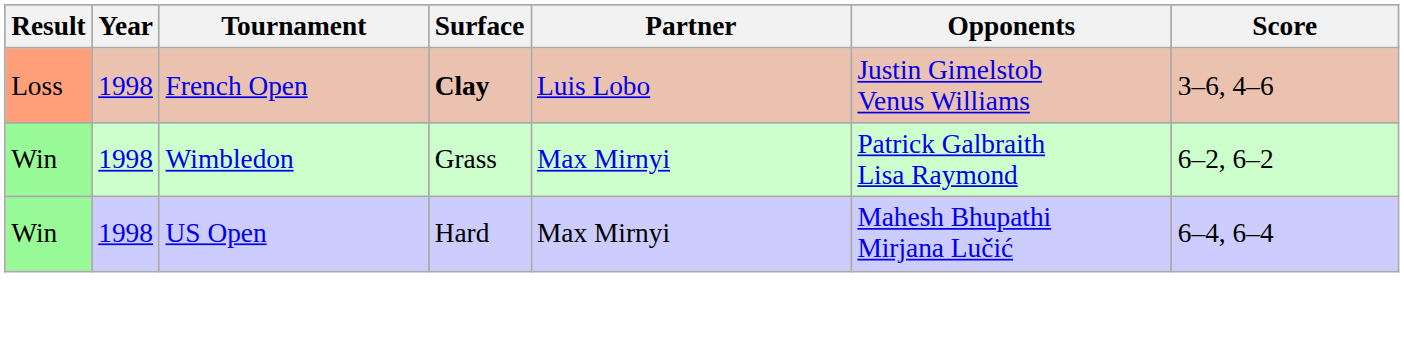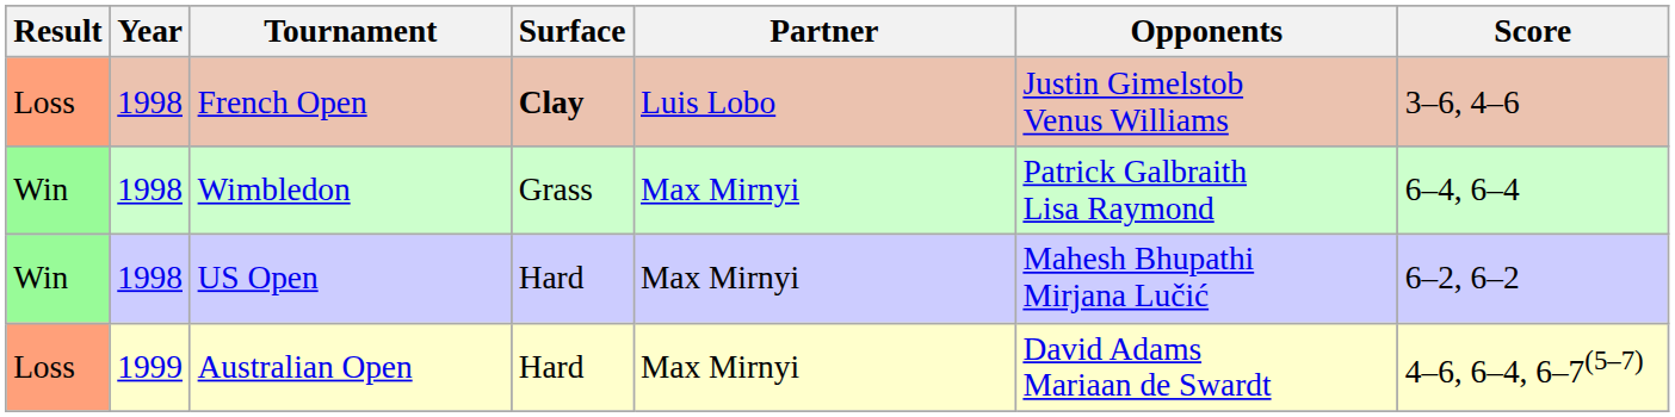 <table class='sortable wikitable'>
 <tr>
 <th>Result</th>
 <th>Year</th>
 <th width=150>Tournament</th>
 <th>Surface</th>
 <th width=180>Partner</th>
 <th width=180>Opponents</th>
 <th class="unsortable" width=125>Score</th>
 </tr>
 <tr style="background:#ebc2af;">
 <td bgcolor=FFA07A>Loss</td>
 <td><a href='#'>1998</a></td>
 <td><a href='#'>French Open</a></td>
 <td><strong>Clay</strong></td>
 <td> <a href='#'>Luis Lobo</a></td>
 <td> <a href='#'>Justin Gimelstob</a><br> <a href='#'>Venus Williams</a></td>
 <td>3–6, 4–6</td>
 </tr>
 <tr style="background:#cfc;">
 <td bgcolor=98FB98>Win</td>
 <td><a href='#'>1998</a></td>
 <td><a href='#'>Wimbledon</a></td>
 <td>Grass</td>
 <td> <a href='#'>Max Mirnyi</a></td>
 <td> <a href='#'>Patrick Galbraith</a><br> <a href='#'>Lisa Raymond</a></td>
-<td>6–2, 6–2</td>
+<td>6–4, 6–4</td>
 </tr>
 <tr style="background:#ccf;">
 <td bgcolor=98FB98>Win</td>
 <td><a href='#'>1998</a></td>
 <td><a href='#'>US Open</a></td>
 <td>Hard</td>
 <td> Max Mirnyi</td>
 <td> <a href='#'>Mahesh Bhupathi</a><br> <a href='#'>Mirjana Lučić</a></td>
-<td>6–4, 6–4</td>
+<td>6–2, 6–2</td>
+</tr>
+<tr style="background:#ffc;">
+<td bgcolor=FFA07A>Loss</td>
+<td><a href='#'>1999</a></td>
+<td><a href='#'>Australian Open</a></td>
+<td>Hard</td>
+<td> Max Mirnyi</td>
+<td> <a href='#'>David Adams</a><br> <a href='#'>Mariaan de Swardt</a></td>
+<td>4–6, 6–4, 6–7<sup>(5–7)</sup></td>
 </tr>
 </table>
